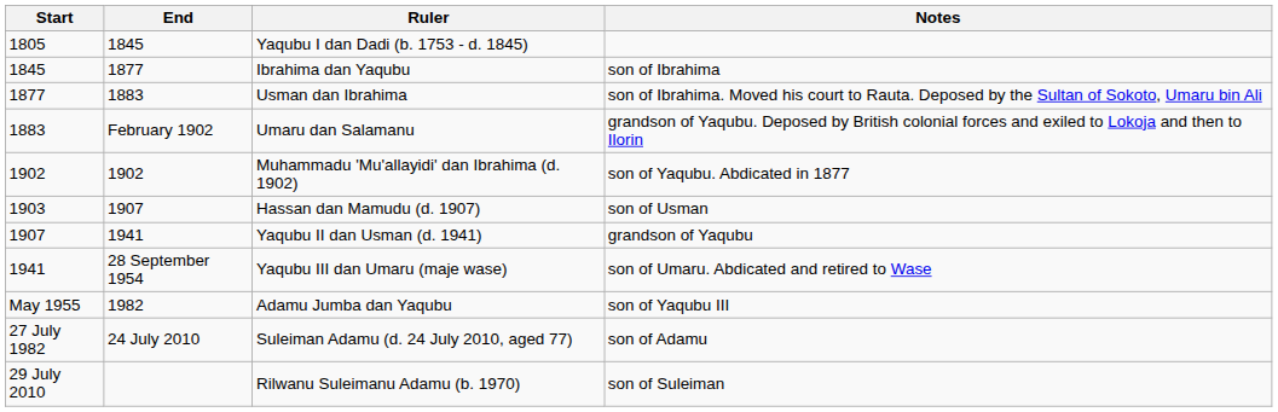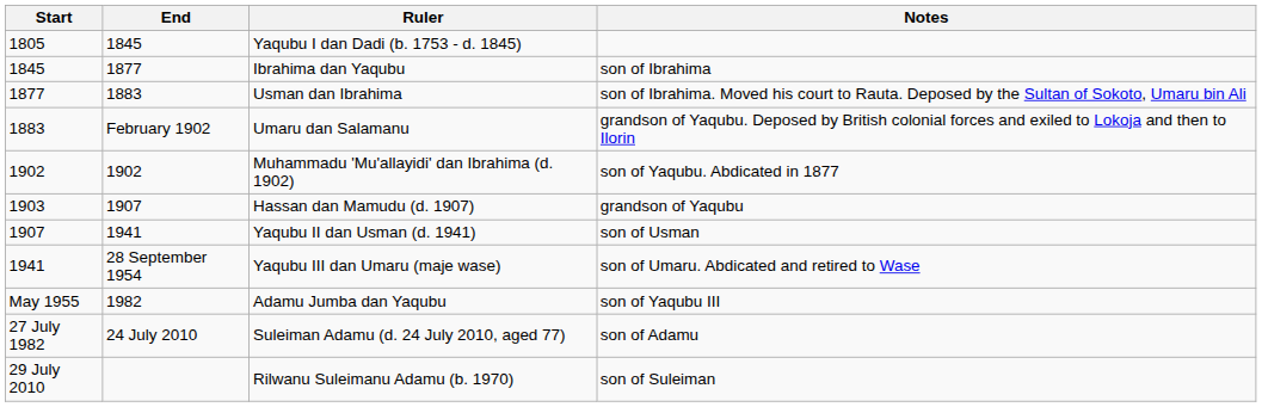 <table class="wikitable">
 <tr>
 <th>Start</th>
 <th>End</th>
 <th>Ruler</th>
 <th>Notes</th>
 </tr>
 <tr>
 <td>1805</td>
 <td>1845</td>
 <td>Yaqubu I dan Dadi (b. 1753 - d. 1845)</td>
 <td></td>
 </tr>
 <tr>
 <td>1845</td>
 <td>1877</td>
 <td>Ibrahima dan Yaqubu</td>
 <td>son of Ibrahima</td>
 </tr>
 <tr>
 <td>1877</td>
 <td>1883</td>
 <td>Usman dan Ibrahima</td>
 <td>son of Ibrahima. Moved his court to Rauta. Deposed by the <a href='#'>Sultan of Sokoto</a>, <a href='#'>Umaru bin Ali</a></td>
 </tr>
 <tr>
 <td>1883</td>
 <td>February 1902</td>
 <td>Umaru dan Salamanu</td>
 <td>grandson of Yaqubu. Deposed by British colonial forces and exiled to <a href='#'>Lokoja</a> and then to <a href='#'>Ilorin</a></td>
 </tr>
 <tr>
 <td>1902</td>
 <td>1902</td>
 <td>Muhammadu 'Mu'allayidi' dan Ibrahima (d. 1902)</td>
 <td>son of Yaqubu. Abdicated in 1877</td>
 </tr>
 <tr>
 <td>1903</td>
 <td>1907</td>
 <td>Hassan dan Mamudu (d. 1907)</td>
-<td>son of Usman</td>
+<td>grandson of Yaqubu</td>
 </tr>
 <tr>
 <td>1907</td>
 <td>1941</td>
 <td>Yaqubu II dan Usman (d. 1941)</td>
-<td>grandson of Yaqubu</td>
+<td>son of Usman</td>
 </tr>
 <tr>
 <td>1941</td>
 <td>28 September 1954</td>
 <td>Yaqubu III dan Umaru (maje wase)</td>
 <td>son of Umaru. Abdicated and retired to <a href='#'>Wase</a></td>
 </tr>
 <tr>
 <td>May 1955</td>
 <td>1982</td>
 <td>Adamu Jumba dan Yaqubu</td>
 <td>son of Yaqubu III</td>
 </tr>
 <tr>
 <td>27 July 1982</td>
 <td>24 July 2010</td>
 <td>Suleiman Adamu (d. 24 July 2010, aged 77)</td>
 <td>son of Adamu</td>
 </tr>
 <tr>
 <td>29 July 2010</td>
 <td></td>
 <td>Rilwanu Suleimanu Adamu (b. 1970)</td>
 <td>son of Suleiman</td>
 </tr>
 </table>
